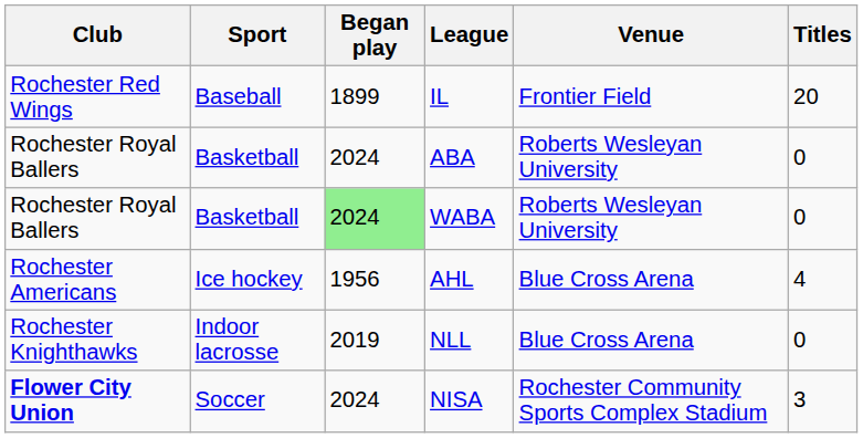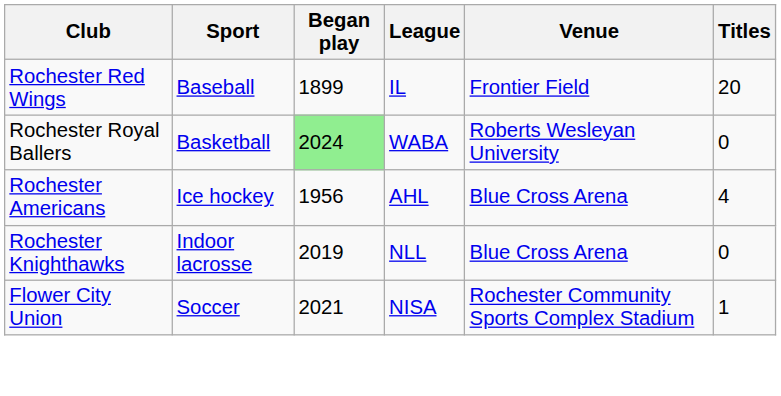 <table class="wikitable sortable">
 <tr>
 <th>Club</th>
 <th>Sport</th>
 <th>Began play</th>
 <th>League</th>
 <th>Venue</th>
 <th>Titles</th>
 </tr>
 <tr>
 <td><a href='#'>Rochester Red Wings</a></td>
 <td><a href='#'>Baseball</a></td>
 <td>1899</td>
 <td><a href='#'>IL</a></td>
 <td><a href='#'>Frontier Field</a></td>
 <td>20</td>
-</tr>
-<tr>
-<td>Rochester Royal Ballers</td>
-<td><a href='#'>Basketball</a></td>
-<td>2024</td>
-<td><a href='#'>ABA</a></td>
-<td><a href='#'>Roberts Wesleyan University</a></td>
-<td>0</td>
 </tr>
 <tr>
 <td>Rochester Royal Ballers</td>
 <td><a href='#'>Basketball</a></td>
 <td style="background: lightgreen;">2024</td>
 <td><a href='#'>WABA</a></td>
 <td><a href='#'>Roberts Wesleyan University</a></td>
 <td>0</td>
 </tr>
 <tr>
 <td><a href='#'>Rochester Americans</a></td>
 <td><a href='#'>Ice hockey</a></td>
 <td>1956</td>
 <td><a href='#'>AHL</a></td>
 <td><a href='#'>Blue Cross Arena</a></td>
 <td>4</td>
 </tr>
 <tr>
 <td><a href='#'>Rochester Knighthawks</a></td>
 <td><a href='#'>Indoor lacrosse</a></td>
 <td>2019</td>
 <td><a href='#'>NLL</a></td>
 <td><a href='#'>Blue Cross Arena</a></td>
 <td>0</td>
 </tr>
 <tr>
-<td><strong><a href='#'>Flower City Union</a></strong></td>
+<td><a href='#'>Flower City Union</a></td>
 <td><a href='#'>Soccer</a></td>
-<td>2024</td>
+<td>2021</td>
 <td><a href='#'>NISA</a></td>
 <td><a href='#'>Rochester Community Sports Complex Stadium</a></td>
-<td>3</td>
+<td>1</td>
 </tr>
 </table>
